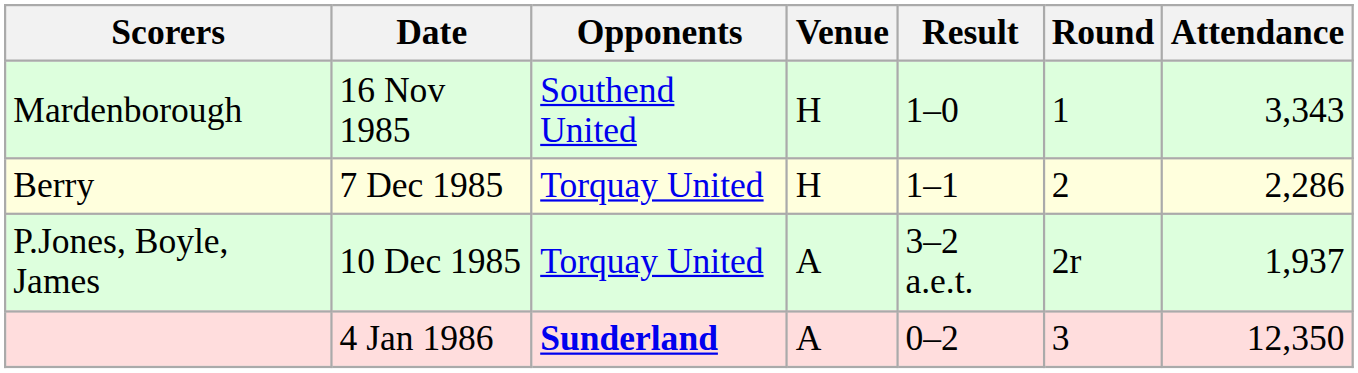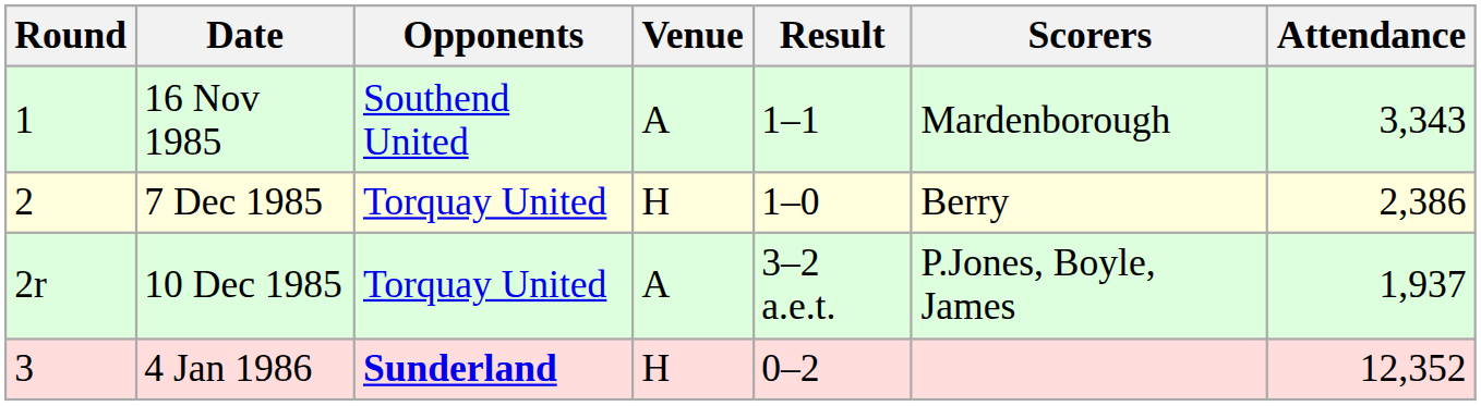 <table class="wikitable">
 <tr>
-<th>Scorers</th>
+<th>Round</th>
 <th>Date</th>
 <th>Opponents</th>
 <th>Venue</th>
 <th>Result</th>
-<th>Round</th>
+<th>Scorers</th>
 <th>Attendance</th>
 </tr>
 <tr bgcolor="#ddffdd">
-<td>Mardenborough</td>
+<td>1</td>
 <td>16 Nov 1985</td>
 <td><a href='#'>Southend United</a></td>
-<td>H</td>
-<td>1–0</td>
-<td>1</td>
+<td>A</td>
+<td>1–1</td>
+<td>Mardenborough</td>
 <td align="right">3,343</td>
 </tr>
 <tr bgcolor="#ffffdd">
-<td>Berry</td>
+<td>2</td>
 <td>7 Dec 1985</td>
 <td><a href='#'>Torquay United</a></td>
 <td>H</td>
-<td>1–1</td>
-<td>2</td>
-<td align="right">2,286</td>
+<td>1–0</td>
+<td>Berry</td>
+<td align="right">2,386</td>
 </tr>
 <tr bgcolor="#ddffdd">
-<td>P.Jones, Boyle, James</td>
+<td>2r</td>
 <td>10 Dec 1985</td>
 <td><a href='#'>Torquay United</a></td>
 <td>A</td>
 <td>3–2 a.e.t.</td>
-<td>2r</td>
+<td>P.Jones, Boyle, James</td>
 <td align="right">1,937</td>
 </tr>
 <tr bgcolor="#ffdddd">
-<td></td>
+<td>3</td>
 <td>4 Jan 1986</td>
 <td><strong><a href='#'>Sunderland</a></strong></td>
-<td>A</td>
+<td>H</td>
 <td>0–2</td>
-<td>3</td>
-<td align="right">12,350</td>
+<td></td>
+<td align="right">12,352</td>
 </tr>
 </table>
